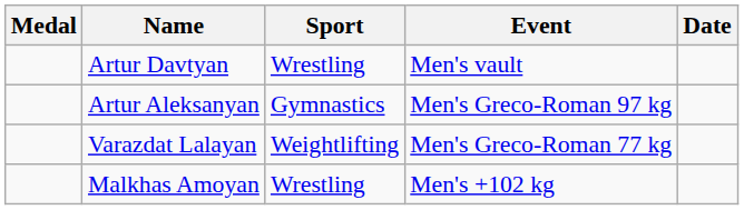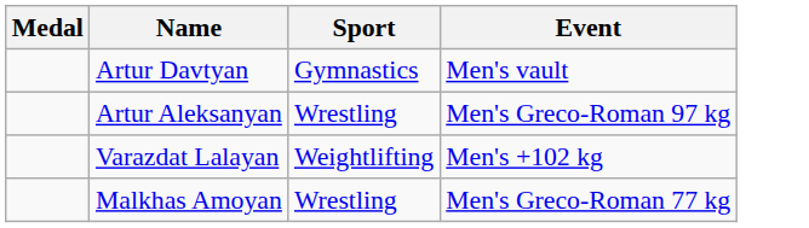 <table class="wikitable sortable" style="font-size: 95%;">
 <tr>
 <th>Medal</th>
 <th>Name</th>
 <th>Sport</th>
 <th>Event</th>
-<th>Date</th>
 </tr>
 <tr>
 <td></td>
 <td><a href='#'>Artur Davtyan</a></td>
-<td><a href='#'>Wrestling</a></td>
+<td><a href='#'>Gymnastics</a></td>
 <td><a href='#'>Men's vault</a></td>
-<td></td>
 </tr>
 <tr>
 <td></td>
 <td><a href='#'>Artur Aleksanyan</a></td>
-<td><a href='#'>Gymnastics</a></td>
+<td><a href='#'>Wrestling</a></td>
 <td><a href='#'>Men's Greco-Roman 97 kg</a></td>
-<td></td>
 </tr>
 <tr>
 <td></td>
 <td><a href='#'>Varazdat Lalayan</a></td>
 <td><a href='#'>Weightlifting</a></td>
-<td><a href='#'>Men's Greco-Roman 77 kg</a></td>
-<td></td>
+<td><a href='#'>Men's +102 kg</a></td>
 </tr>
 <tr>
 <td></td>
 <td><a href='#'>Malkhas Amoyan</a></td>
 <td><a href='#'>Wrestling</a></td>
-<td><a href='#'>Men's +102 kg</a></td>
-<td></td>
+<td><a href='#'>Men's Greco-Roman 77 kg</a></td>
 </tr>
 </table>
